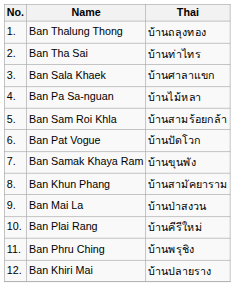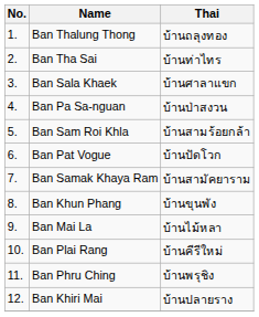 <table class="wikitable sortable">
 <tr>
 <th>No.</th>
 <th>Name</th>
 <th>Thai</th>
 </tr>
 <tr>
 <td>1.</td>
 <td>Ban Thalung Thong</td>
 <td>บ้านถลุงทอง</td>
 </tr>
 <tr>
 <td>2.</td>
 <td>Ban Tha Sai</td>
 <td>บ้านท่าไทร</td>
 </tr>
 <tr>
 <td>3.</td>
 <td>Ban Sala Khaek</td>
 <td>บ้านศาลาแขก</td>
 </tr>
 <tr>
 <td>4.</td>
 <td>Ban Pa Sa-nguan</td>
-<td>บ้านไม้หลา</td>
+<td>บ้านป่าสงวน</td>
 </tr>
 <tr>
 <td>5.</td>
 <td>Ban Sam Roi Khla</td>
 <td>บ้านสามร้อยกล้า</td>
 </tr>
 <tr>
 <td>6.</td>
 <td>Ban Pat Vogue</td>
 <td>บ้านปัดโวก</td>
 </tr>
 <tr>
 <td>7.</td>
 <td>Ban Samak Khaya Ram</td>
-<td>บ้านขุนพัง</td>
+<td>บ้านสามัคยาราม</td>
 </tr>
 <tr>
 <td>8.</td>
 <td>Ban Khun Phang</td>
-<td>บ้านสามัคยาราม</td>
+<td>บ้านขุนพัง</td>
 </tr>
 <tr>
 <td>9.</td>
 <td>Ban Mai La</td>
-<td>บ้านป่าสงวน</td>
+<td>บ้านไม้หลา</td>
 </tr>
 <tr>
 <td>10.</td>
 <td>Ban Plai Rang</td>
 <td>บ้านคีรีใหม่</td>
 </tr>
 <tr>
 <td>11.</td>
 <td>Ban Phru Ching</td>
 <td>บ้านพรุชิง</td>
 </tr>
 <tr>
 <td>12.</td>
 <td>Ban Khiri Mai</td>
 <td>บ้านปลายราง</td>
 </tr>
 <tr>
 </tr>
 </table>
